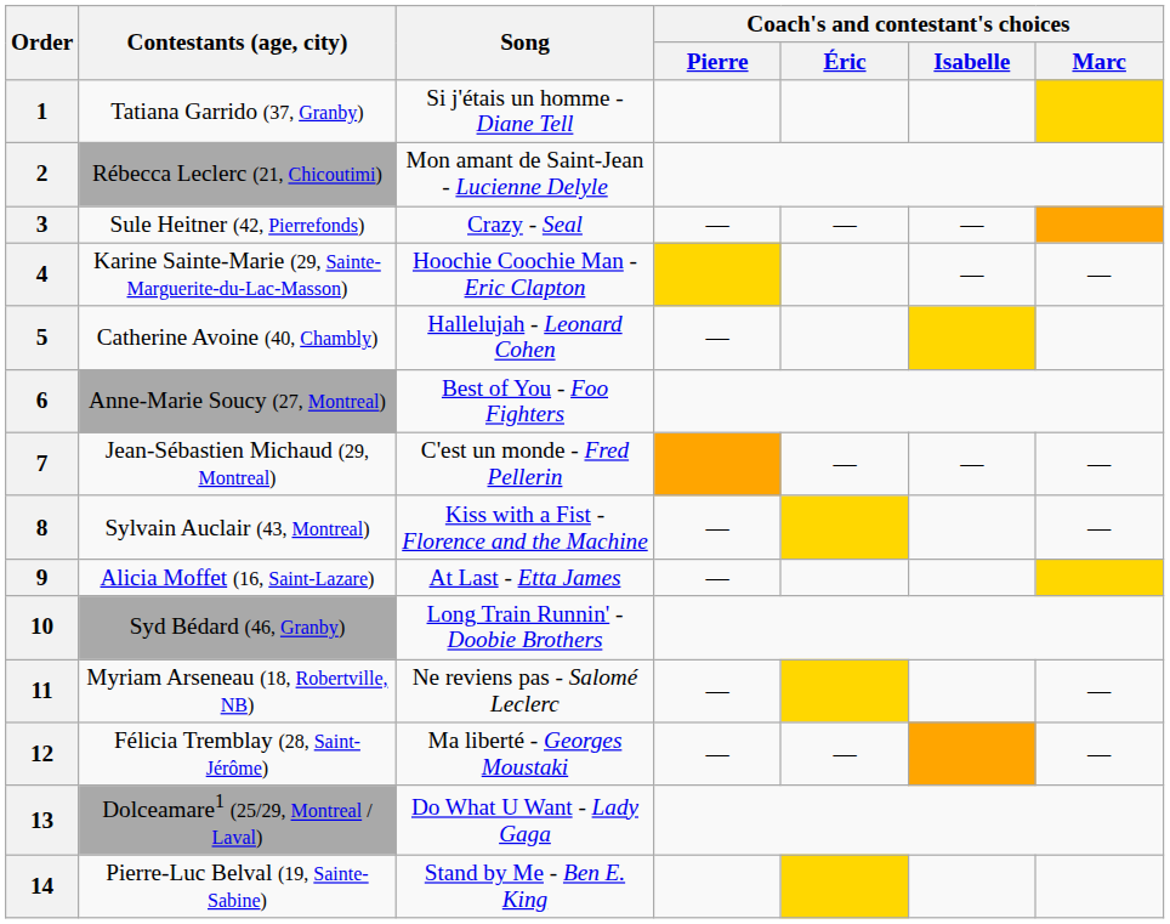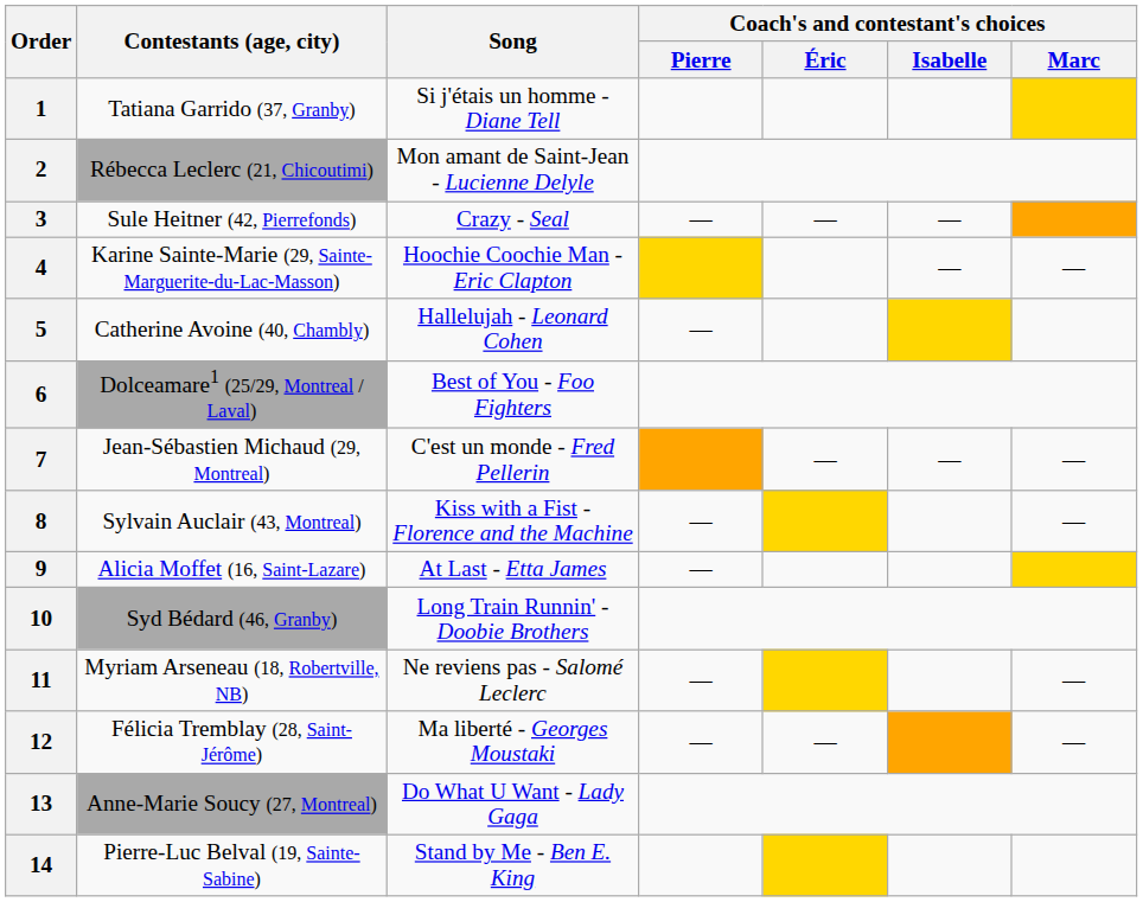 <table class="wikitable plainrowheaders"  style="text-align:center; width:90%;">
 <tr>
 <th scope="col" rowspan="2">Order</th>
 <th scope="col" rowspan="2">Contestants (age, city)</th>
 <th scope="col" rowspan="2">Song</th>
 <th colspan="4">Coach's and contestant's choices</th>
 </tr>
 <tr>
 <th style="width:5em;"><a href='#'>Pierre</a></th>
 <th style="width:5em;"><a href='#'>Éric</a></th>
 <th style="width:5em;"><a href='#'>Isabelle</a></th>
 <th style="width:5em;"><a href='#'>Marc</a></th>
 </tr>
 <tr>
 <th scope=col>1</th>
 <td>Tatiana Garrido <small>(37, <a href='#'>Granby</a>)</small></td>
 <td>Si j'étais un homme - <em><a href='#'>Diane Tell</a></em></td>
 <td></td>
 <td></td>
 <td></td>
 <td style="background:gold;text-align:center;"></td>
 </tr>
 <tr>
 <th scope=col>2</th>
 <td style="background:darkgrey;text-align:center;">Rébecca Leclerc <small>(21, <a href='#'>Chicoutimi</a>)</small></td>
 <td>Mon amant de Saint-Jean - <em><a href='#'>Lucienne Delyle</a></em></td>
 <td colspan=4></td>
 </tr>
 <tr>
 <th scope=col>3</th>
 <td>Sule Heitner <small>(42, <a href='#'>Pierrefonds</a>)</small></td>
 <td><a href='#'>Crazy</a> - <em><a href='#'>Seal</a></em></td>
 <td>—</td>
 <td>—</td>
 <td>—</td>
 <td style="background:orange;text-align:center;"></td>
 </tr>
 <tr>
 <th scope=col>4</th>
 <td>Karine Sainte-Marie <small>(29, <a href='#'>Sainte-Marguerite-du-Lac-Masson</a>)</small></td>
 <td><a href='#'>Hoochie Coochie Man</a> - <em><a href='#'>Eric Clapton</a></em></td>
 <td style="background:gold;text-align:center;"></td>
 <td></td>
 <td>—</td>
 <td>—</td>
 </tr>
 <tr>
 <th scope=col>5</th>
 <td>Catherine Avoine <small>(40, <a href='#'>Chambly</a>)</small></td>
 <td><a href='#'>Hallelujah</a> - <em><a href='#'>Leonard Cohen</a></em></td>
 <td>—</td>
 <td></td>
 <td style="background:gold;text-align:center;"></td>
 <td></td>
 </tr>
 <tr>
 <th scope=col>6</th>
-<td style="background:darkgrey;text-align:center;">Anne-Marie Soucy <small>(27, <a href='#'>Montreal</a>)</small></td>
+<td style="background:darkgrey;text-align:center;">Dolceamare<sup>1</sup> <small>(25/29, <a href='#'>Montreal</a> / <a href='#'>Laval</a>)</small></td>
 <td><a href='#'>Best of You</a> - <em><a href='#'>Foo Fighters</a></em></td>
 <td colspan=4></td>
 </tr>
 <tr>
 <th scope=col>7</th>
 <td>Jean-Sébastien Michaud <small>(29, <a href='#'>Montreal</a>)</small></td>
 <td>C'est un monde - <em><a href='#'>Fred Pellerin</a></em></td>
 <td style="background:orange;text-align:center;"></td>
 <td>—</td>
 <td>—</td>
 <td>—</td>
 </tr>
 <tr>
 <th scope=col>8</th>
 <td>Sylvain Auclair <small>(43, <a href='#'>Montreal</a>)</small></td>
 <td><a href='#'>Kiss with a Fist</a> - <em><a href='#'>Florence and the Machine</a></em></td>
 <td>—</td>
 <td style="background:gold;text-align:center;"></td>
 <td></td>
 <td>—</td>
 </tr>
 <tr>
 <th scope=col>9</th>
 <td><a href='#'>Alicia Moffet</a> <small>(16, <a href='#'>Saint-Lazare</a>)</small></td>
 <td><a href='#'>At Last</a> - <em><a href='#'>Etta James</a></em></td>
 <td>—</td>
 <td></td>
 <td></td>
 <td style="background:gold;text-align:center;"></td>
 </tr>
 <tr>
 <th scope=col>10</th>
 <td style="background:darkgrey;text-align:center;">Syd Bédard <small>(46, <a href='#'>Granby</a>)</small></td>
 <td><a href='#'>Long Train Runnin'</a> - <em><a href='#'>Doobie Brothers</a></em></td>
 <td colspan=4></td>
 </tr>
 <tr>
 <th scope=col>11</th>
 <td>Myriam Arseneau <small>(18, <a href='#'>Robertville, NB</a>)</small></td>
 <td>Ne reviens pas - <em>Salomé Leclerc</em></td>
 <td>—</td>
 <td style="background:gold;text-align:center;"></td>
 <td></td>
 <td>—</td>
 </tr>
 <tr>
 <th scope=col>12</th>
 <td>Félicia Tremblay <small>(28, <a href='#'>Saint-Jérôme</a>)</small></td>
 <td>Ma liberté - <em><a href='#'>Georges Moustaki</a></em></td>
 <td>—</td>
 <td>—</td>
 <td style="background:orange;text-align:center;"></td>
 <td>—</td>
 </tr>
 <tr>
 <th scope=col>13</th>
-<td style="background:darkgrey;text-align:center;">Dolceamare<sup>1</sup> <small>(25/29, <a href='#'>Montreal</a> / <a href='#'>Laval</a>)</small></td>
+<td style="background:darkgrey;text-align:center;">Anne-Marie Soucy <small>(27, <a href='#'>Montreal</a>)</small></td>
 <td><a href='#'>Do What U Want</a> - <em><a href='#'>Lady Gaga</a></em></td>
 <td colspan=4></td>
 </tr>
 <tr>
 <th scope=col>14</th>
 <td>Pierre-Luc Belval <small>(19, <a href='#'>Sainte-Sabine</a>)</small></td>
 <td><a href='#'>Stand by Me</a> - <em><a href='#'>Ben E. King</a></em></td>
 <td></td>
 <td style="background:gold;text-align:center;"></td>
 <td></td>
 <td></td>
 </tr>
 </table>
